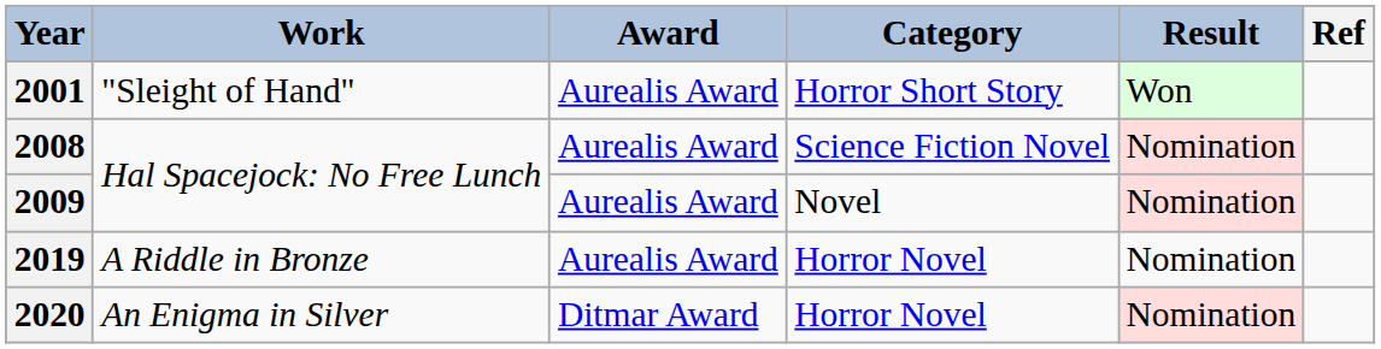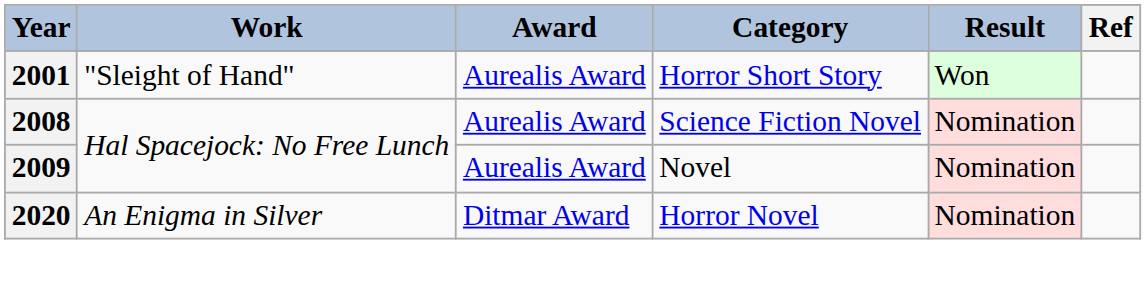 <table class="wikitable">
 <tr>
 <th style="background:#B0C4DE;">Year</th>
 <th style="background:#B0C4DE;">Work</th>
 <th style="background:#B0C4DE;">Award</th>
 <th style="background:#B0C4DE;">Category</th>
 <th style="background:#B0C4DE;">Result</th>
 <th>Ref</th>
 </tr>
 <tr>
 <th>2001</th>
 <td>"Sleight of Hand"</td>
 <td><a href='#'>Aurealis Award</a></td>
 <td><a href='#'>Horror Short Story</a></td>
 <td bgcolor="#ddffdd">Won</td>
 <td></td>
 </tr>
 <tr>
 <th>2008</th>
 <td rowspan="2"><em>Hal Spacejock: No Free Lunch</em></td>
 <td><a href='#'>Aurealis Award</a></td>
 <td><a href='#'>Science Fiction Novel</a></td>
 <td bgcolor="ffdddd">Nomination</td>
 <td></td>
 </tr>
 <tr>
 <th>2009</th>
 <td><a href='#'>Aurealis Award</a></td>
 <td>Novel</td>
 <td bgcolor="ffdddd">Nomination</td>
 <td></td>
 </tr>
 <tr>
-<th>2019</th>
-<td><em>A Riddle in Bronze</em></td>
-<td><a href='#'>Aurealis Award</a></td>
-<td><a href='#'>Horror Novel</a></td>
-<td>Nomination</td>
-<td></td>
-</tr>
-<tr>
 <th>2020</th>
 <td><em>An Enigma in Silver</em></td>
 <td><a href='#'>Ditmar Award</a></td>
 <td><a href='#'>Horror Novel</a></td>
 <td bgcolor="ffdddd">Nomination</td>
 <td></td>
 </tr>
 </table>
